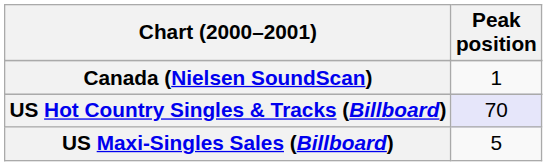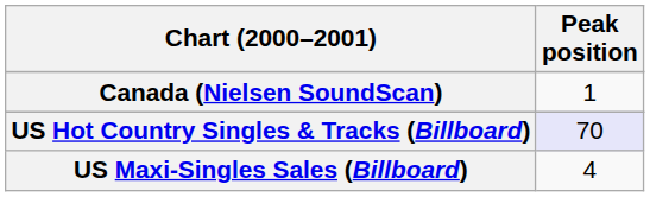 <table class="wikitable sortable plainrowheaders" style="text-align:center">
 <tr>
 <th>Chart (2000–2001)</th>
 <th>Peak<br>position</th>
 </tr>
 <tr>
 </tr>
 <tr>
 <th scope="row">Canada (<a href='#'>Nielsen SoundScan</a>)</th>
 <td>1</td>
 </tr>
 <tr>
 </tr>
 <tr>
 </tr>
 <tr>
 <th scope="row">US <a href='#'>Hot Country Singles & Tracks</a> (<em><a href='#'>Billboard</a></em>)</th>
 <td style="background: lavender;">70</td>
 </tr>
 <tr>
 <th scope="row">US <a href='#'>Maxi-Singles Sales</a> (<em><a href='#'>Billboard</a></em>)</th>
-<td>5</td>
+<td>4</td>
 </tr>
 </table>
